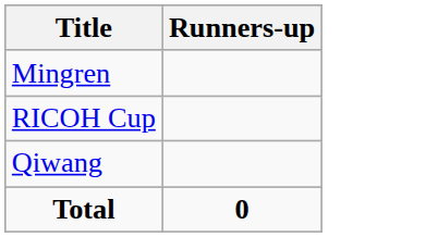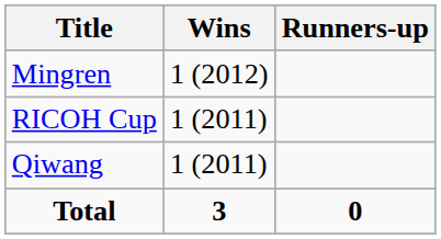 <table class="wikitable">
 <tr>
 <th>Title</th>
+<th>Wins</th>
 <th>Runners-up</th>
 </tr>
 <tr>
 <td><a href='#'>Mingren</a></td>
+<td>1 (2012)</td>
 <td></td>
 </tr>
 <tr>
 <td><a href='#'>RICOH Cup</a></td>
+<td>1 (2011)</td>
 <td></td>
 </tr>
 <tr>
 <td><a href='#'>Qiwang</a></td>
+<td>1 (2011)</td>
 <td></td>
 </tr>
 <tr align="center">
 <td><strong>Total</strong></td>
+<td><strong>3</strong></td>
 <td><strong>0</strong></td>
 </tr>
 </table>
